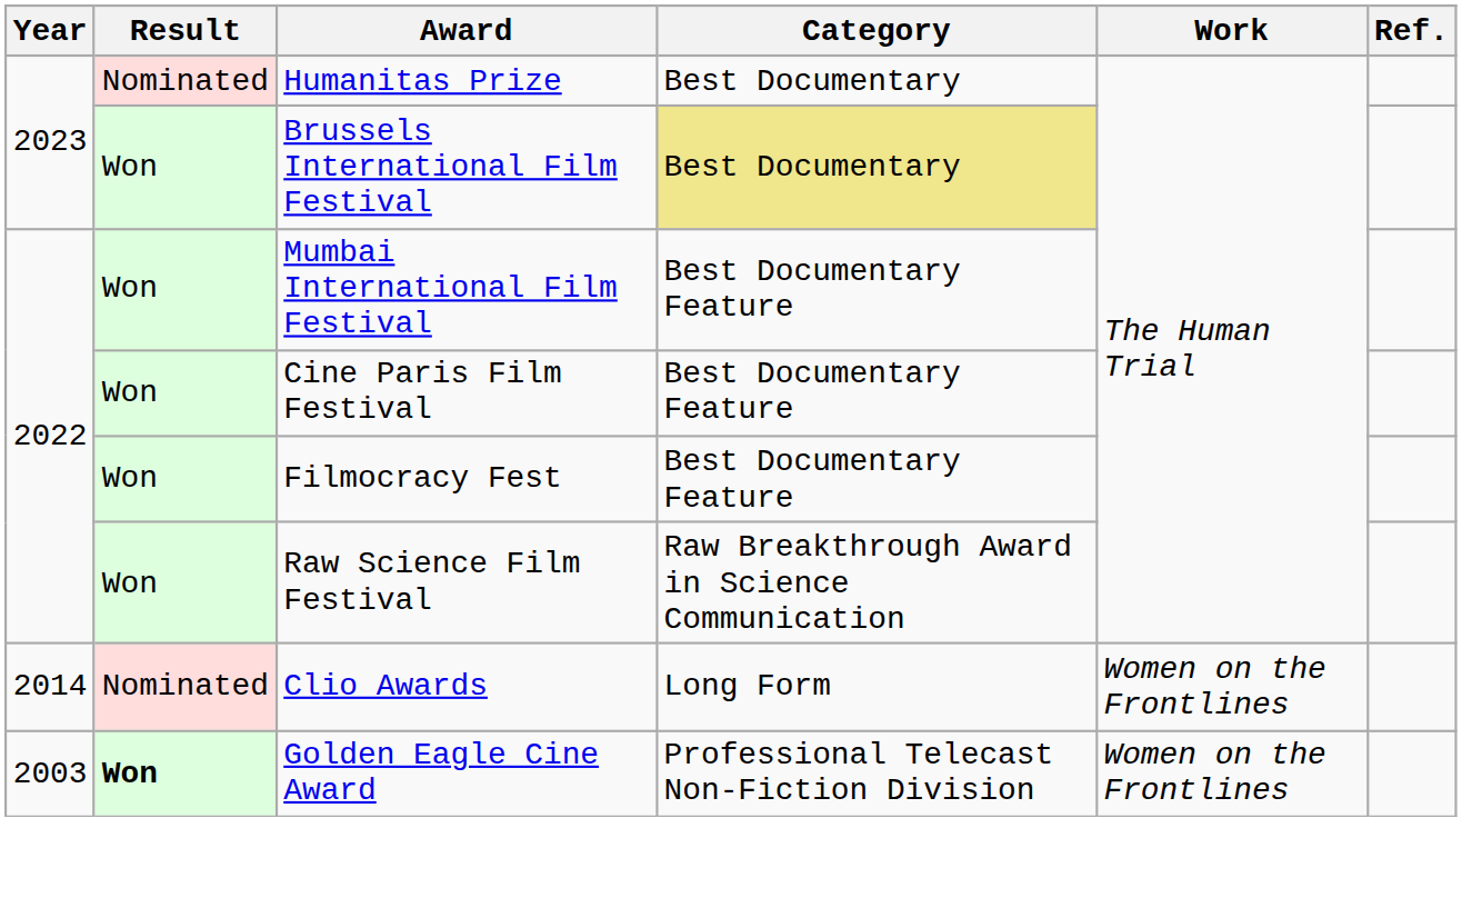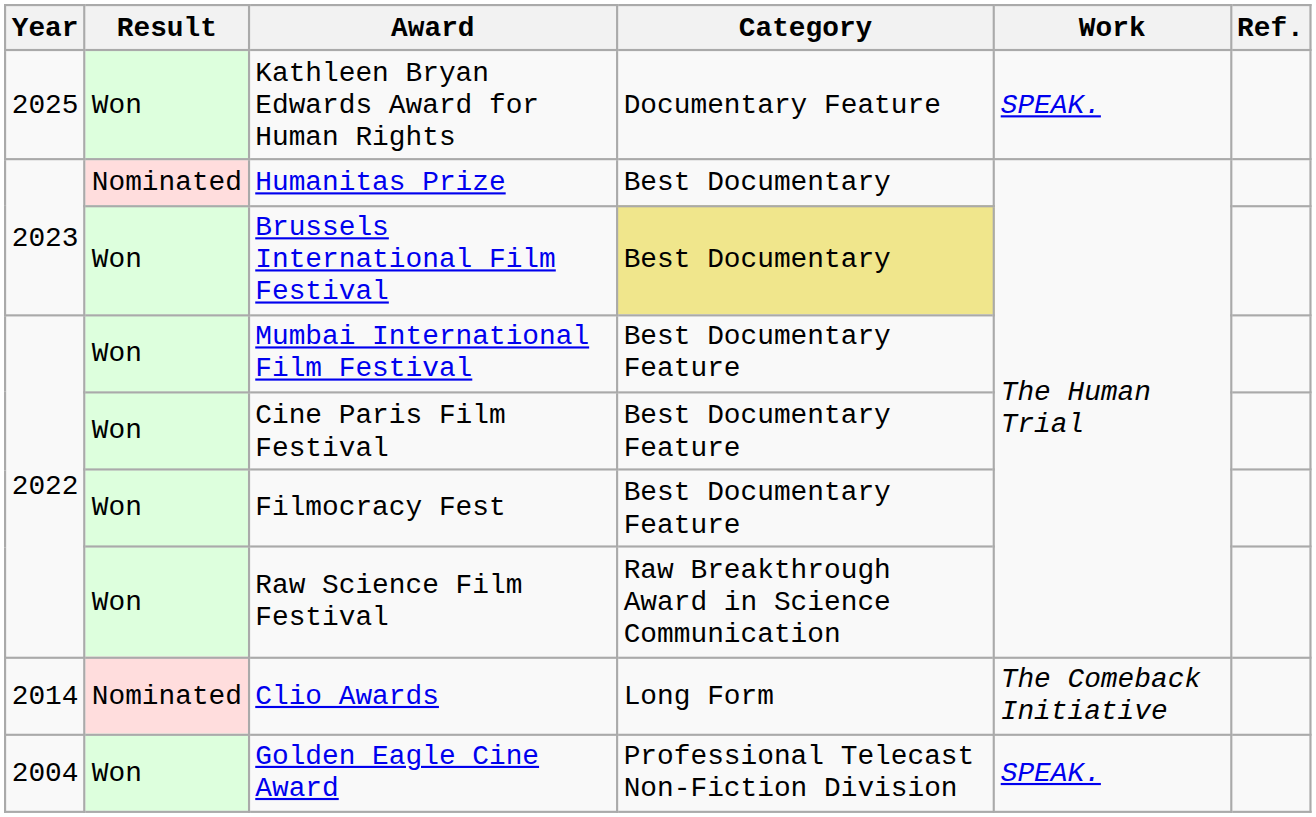 <table class="wikitable">
 <tr>
 <th>Year</th>
 <th>Result</th>
 <th>Award</th>
 <th>Category</th>
 <th>Work</th>
 <th>Ref.</th>
+</tr>
+<tr>
+<td>2025</td>
+<td style="background: #ddffdd">Won</td>
+<td>Kathleen Bryan Edwards Award for Human Rights</td>
+<td>Documentary Feature</td>
+<td><em><a href='#'>SPEAK.</a></em></td>
+<td></td>
 </tr>
 <tr>
 <td rowspan="2">2023</td>
 <td style="background: #ffdddd">Nominated</td>
 <td><a href='#'>Humanitas Prize</a></td>
 <td>Best Documentary</td>
 <td rowspan="6"><em>The Human Trial</em></td>
 <td></td>
 </tr>
 <tr>
 <td style="background: #ddffdd">Won</td>
 <td><a href='#'>Brussels International Film Festival</a></td>
 <td style="background: khaki;">Best Documentary</td>
 <td></td>
 </tr>
 <tr>
 <td rowspan="4">2022</td>
 <td style="background: #ddffdd">Won</td>
 <td><a href='#'>Mumbai International Film Festival</a></td>
 <td>Best Documentary Feature</td>
 <td></td>
 </tr>
 <tr>
 <td style="background: #ddffdd">Won</td>
 <td>Cine Paris Film Festival</td>
 <td>Best Documentary Feature</td>
 <td></td>
 </tr>
 <tr>
 <td style="background: #ddffdd">Won</td>
 <td>Filmocracy Fest</td>
 <td>Best Documentary Feature</td>
 <td></td>
 </tr>
 <tr>
 <td style="background: #ddffdd">Won</td>
 <td>Raw Science Film Festival</td>
 <td>Raw Breakthrough Award in Science Communication</td>
 <td></td>
 </tr>
 <tr>
 <td>2014</td>
 <td style="background: #ffdddd">Nominated</td>
 <td><a href='#'>Clio Awards</a></td>
 <td>Long Form</td>
-<td><em>Women on the Frontlines</em></td>
+<td><em>The Comeback Initiative</em></td>
 <td></td>
 </tr>
 <tr>
-<td>2003</td>
-<td style="background: #ddffdd"><strong>Won</strong></td>
+<td>2004</td>
+<td style="background: #ddffdd">Won</td>
 <td><a href='#'>Golden Eagle Cine Award</a></td>
 <td>Professional Telecast Non-Fiction Division</td>
-<td><em>Women on the Frontlines</em></td>
+<td><em><a href='#'>SPEAK.</a></em></td>
 <td></td>
 </tr>
 </table>
